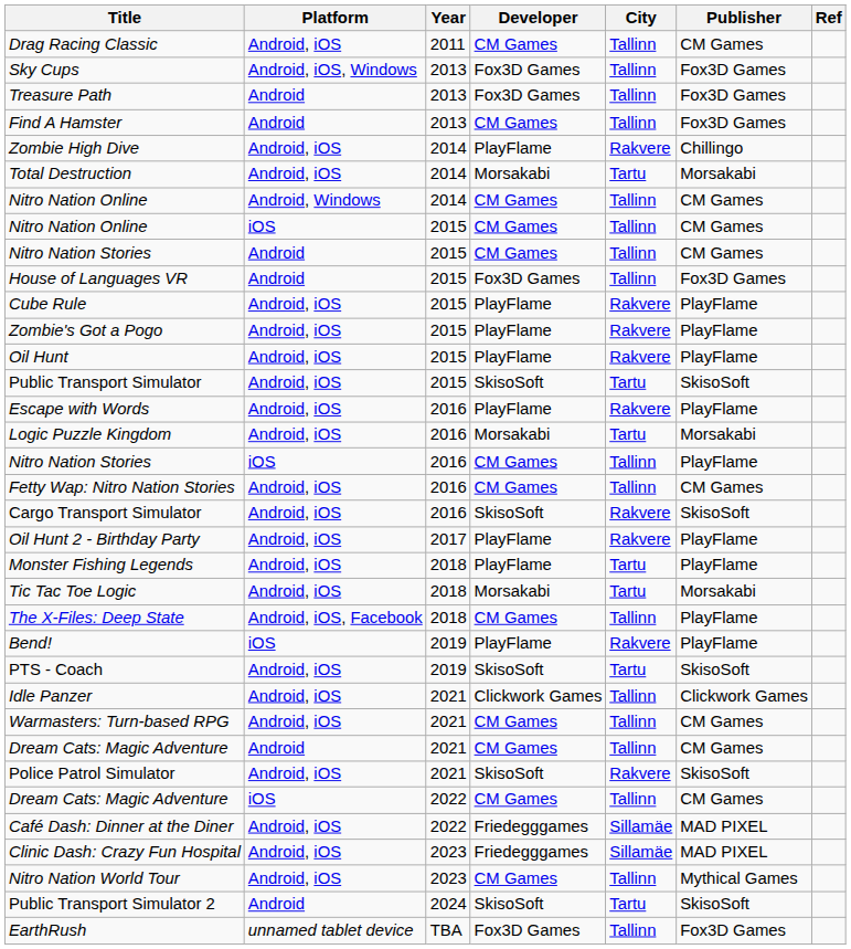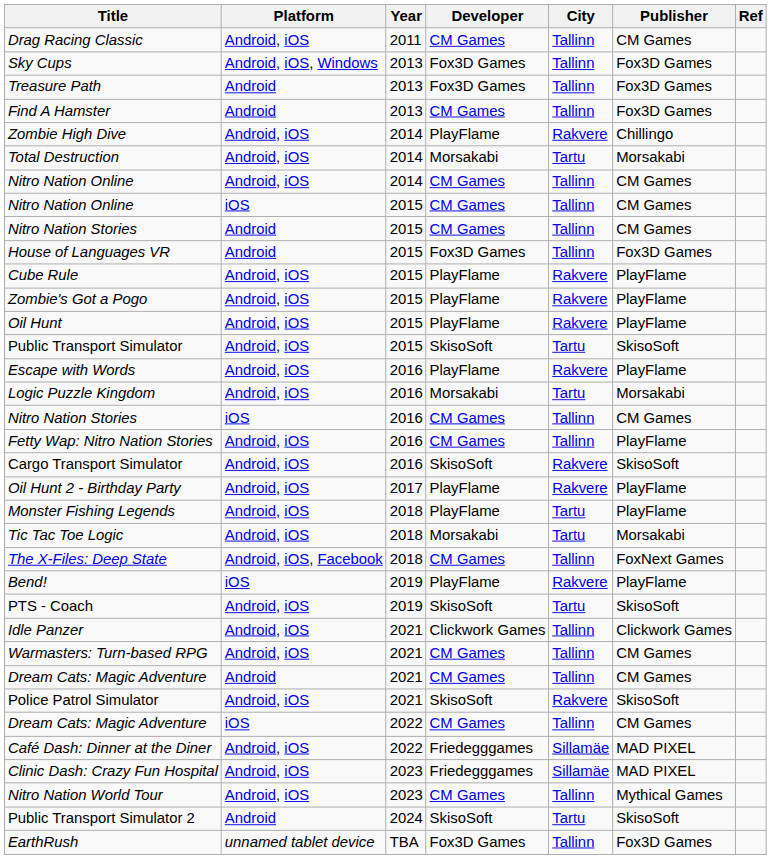 <table class="wikitable sortable">
 <tr>
 <th>Title</th>
 <th>Platform</th>
 <th>Year</th>
 <th>Developer</th>
 <th>City</th>
 <th>Publisher</th>
 <th>Ref</th>
 </tr>
 <tr>
 <td><em>Drag Racing Classic</em></td>
 <td><a href='#'>Android</a>, <a href='#'>iOS</a></td>
 <td>2011</td>
 <td><a href='#'>CM Games</a></td>
 <td><a href='#'>Tallinn</a></td>
 <td> CM Games</td>
 <td></td>
 </tr>
 <tr>
 <td><em>Sky Cups</em></td>
 <td><a href='#'>Android</a>, <a href='#'>iOS</a>, <a href='#'>Windows</a></td>
 <td>2013</td>
 <td>Fox3D Games</td>
 <td><a href='#'>Tallinn</a></td>
 <td> Fox3D Games</td>
 <td></td>
 </tr>
 <tr>
 <td><em>Treasure Path</em></td>
 <td><a href='#'>Android</a></td>
 <td>2013</td>
 <td>Fox3D Games</td>
 <td><a href='#'>Tallinn</a></td>
 <td> Fox3D Games</td>
 <td></td>
 </tr>
 <tr>
 <td><em>Find A Hamster</em></td>
 <td><a href='#'>Android</a></td>
 <td>2013</td>
 <td><a href='#'>CM Games</a></td>
 <td><a href='#'>Tallinn</a></td>
 <td> Fox3D Games</td>
 <td></td>
 </tr>
 <tr>
 <td><em>Zombie High Dive</em></td>
 <td><a href='#'>Android</a>, <a href='#'>iOS</a></td>
 <td>2014</td>
 <td>PlayFlame</td>
 <td><a href='#'>Rakvere</a></td>
 <td> Chillingo</td>
 <td></td>
 </tr>
 <tr>
 <td><em>Total Destruction</em></td>
 <td><a href='#'>Android</a>, <a href='#'>iOS</a></td>
 <td>2014</td>
 <td>Morsakabi</td>
 <td><a href='#'>Tartu</a></td>
 <td> Morsakabi</td>
 <td></td>
 </tr>
 <tr>
 <td><em>Nitro Nation Online</em></td>
-<td><a href='#'>Android</a>, <a href='#'>Windows</a></td>
+<td><a href='#'>Android</a>, <a href='#'>iOS</a></td>
 <td>2014</td>
 <td><a href='#'>CM Games</a></td>
 <td><a href='#'>Tallinn</a></td>
 <td> CM Games</td>
 <td></td>
 </tr>
 <tr>
 <td><em>Nitro Nation Online</em></td>
 <td><a href='#'>iOS</a></td>
 <td>2015</td>
 <td><a href='#'>CM Games</a></td>
 <td><a href='#'>Tallinn</a></td>
 <td> CM Games</td>
 <td></td>
 </tr>
 <tr>
 <td><em>Nitro Nation Stories</em></td>
 <td><a href='#'>Android</a></td>
 <td>2015</td>
 <td><a href='#'>CM Games</a></td>
 <td><a href='#'>Tallinn</a></td>
 <td> CM Games</td>
 <td></td>
 </tr>
 <tr>
 <td><em>House of Languages VR</em></td>
 <td><a href='#'>Android</a></td>
 <td>2015</td>
 <td>Fox3D Games</td>
 <td><a href='#'>Tallinn</a></td>
 <td> Fox3D Games</td>
 <td></td>
 </tr>
 <tr>
 <td><em>Cube Rule</em></td>
 <td><a href='#'>Android</a>, <a href='#'>iOS</a></td>
 <td>2015</td>
 <td>PlayFlame</td>
 <td><a href='#'>Rakvere</a></td>
 <td> PlayFlame</td>
 <td></td>
 </tr>
 <tr>
 <td><em>Zombie's Got a Pogo</em></td>
 <td><a href='#'>Android</a>, <a href='#'>iOS</a></td>
 <td>2015</td>
 <td>PlayFlame</td>
 <td><a href='#'>Rakvere</a></td>
 <td> PlayFlame</td>
 <td></td>
 </tr>
 <tr>
 <td><em>Oil Hunt</em></td>
 <td><a href='#'>Android</a>, <a href='#'>iOS</a></td>
 <td>2015</td>
 <td>PlayFlame</td>
 <td><a href='#'>Rakvere</a></td>
 <td> PlayFlame</td>
 <td></td>
 </tr>
 <tr>
 <td>Public Transport Simulator</td>
 <td><a href='#'>Android</a>, <a href='#'>iOS</a></td>
 <td>2015</td>
 <td>SkisoSoft</td>
 <td><a href='#'>Tartu</a></td>
 <td> SkisoSoft</td>
 <td></td>
 </tr>
 <tr>
 <td><em>Escape with Words</em></td>
 <td><a href='#'>Android</a>, <a href='#'>iOS</a></td>
 <td>2016</td>
 <td>PlayFlame</td>
 <td><a href='#'>Rakvere</a></td>
 <td> PlayFlame</td>
 <td></td>
 </tr>
 <tr>
 <td><em>Logic Puzzle Kingdom</em></td>
 <td><a href='#'>Android</a>, <a href='#'>iOS</a></td>
 <td>2016</td>
 <td>Morsakabi</td>
 <td><a href='#'>Tartu</a></td>
 <td> Morsakabi</td>
 <td></td>
 </tr>
 <tr>
 <td><em>Nitro Nation Stories</em></td>
 <td><a href='#'>iOS</a></td>
 <td>2016</td>
 <td><a href='#'>CM Games</a></td>
 <td><a href='#'>Tallinn</a></td>
-<td> PlayFlame</td>
+<td> CM Games</td>
 <td></td>
 </tr>
 <tr>
 <td><em>Fetty Wap: Nitro Nation Stories</em></td>
 <td><a href='#'>Android</a>, <a href='#'>iOS</a></td>
 <td>2016</td>
 <td><a href='#'>CM Games</a></td>
 <td><a href='#'>Tallinn</a></td>
-<td> CM Games</td>
+<td> PlayFlame</td>
 <td></td>
 </tr>
 <tr>
 <td>Cargo Transport Simulator</td>
 <td><a href='#'>Android</a>, <a href='#'>iOS</a></td>
 <td>2016</td>
 <td>SkisoSoft</td>
 <td><a href='#'>Rakvere</a></td>
 <td> SkisoSoft</td>
 <td></td>
 </tr>
 <tr>
 <td><em>Oil Hunt 2 - Birthday Party</em></td>
 <td><a href='#'>Android</a>, <a href='#'>iOS</a></td>
 <td>2017</td>
 <td>PlayFlame</td>
 <td><a href='#'>Rakvere</a></td>
 <td> PlayFlame</td>
 <td></td>
 </tr>
 <tr>
 <td><em>Monster Fishing Legends</em></td>
 <td><a href='#'>Android</a>, <a href='#'>iOS</a></td>
 <td>2018</td>
 <td>PlayFlame</td>
 <td><a href='#'>Tartu</a></td>
 <td> PlayFlame</td>
 <td></td>
 </tr>
 <tr>
 <td><em>Tic Tac Toe Logic</em></td>
 <td><a href='#'>Android</a>, <a href='#'>iOS</a></td>
 <td>2018</td>
 <td>Morsakabi</td>
 <td><a href='#'>Tartu</a></td>
 <td> Morsakabi</td>
 <td></td>
 </tr>
 <tr>
 <td><em><a href='#'>The X-Files: Deep State</a></em></td>
 <td><a href='#'>Android</a>, <a href='#'>iOS</a>, <a href='#'>Facebook</a></td>
 <td>2018</td>
 <td><a href='#'>CM Games</a></td>
 <td><a href='#'>Tallinn</a></td>
-<td> PlayFlame</td>
+<td> FoxNext Games</td>
 <td></td>
 </tr>
 <tr>
 <td><em>Bend!</em></td>
 <td><a href='#'>iOS</a></td>
 <td>2019</td>
 <td>PlayFlame</td>
 <td><a href='#'>Rakvere</a></td>
 <td> PlayFlame</td>
 <td></td>
 </tr>
 <tr>
 <td>PTS - Coach</td>
 <td><a href='#'>Android</a>, <a href='#'>iOS</a></td>
 <td>2019</td>
 <td>SkisoSoft</td>
 <td><a href='#'>Tartu</a></td>
 <td> SkisoSoft</td>
 <td></td>
 </tr>
 <tr>
 <td><em>Idle Panzer</em></td>
 <td><a href='#'>Android</a>, <a href='#'>iOS</a></td>
 <td>2021</td>
 <td>Clickwork Games</td>
 <td><a href='#'>Tallinn</a></td>
 <td> Clickwork Games</td>
 <td></td>
 </tr>
 <tr>
 <td><em>Warmasters: Turn-based RPG</em></td>
 <td><a href='#'>Android</a>, <a href='#'>iOS</a></td>
 <td>2021</td>
 <td><a href='#'>CM Games</a></td>
 <td><a href='#'>Tallinn</a></td>
 <td> CM Games</td>
 <td></td>
 </tr>
 <tr>
 <td><em>Dream Cats: Magic Adventure</em></td>
 <td><a href='#'>Android</a></td>
 <td>2021</td>
 <td><a href='#'>CM Games</a></td>
 <td><a href='#'>Tallinn</a></td>
 <td> CM Games</td>
 <td></td>
 </tr>
 <tr>
 <td>Police Patrol Simulator</td>
 <td><a href='#'>Android</a>, <a href='#'>iOS</a></td>
 <td>2021</td>
 <td>SkisoSoft</td>
 <td><a href='#'>Rakvere</a></td>
 <td> SkisoSoft</td>
 <td></td>
 </tr>
 <tr>
 <td><em>Dream Cats: Magic Adventure</em></td>
 <td><a href='#'>iOS</a></td>
 <td>2022</td>
 <td><a href='#'>CM Games</a></td>
 <td><a href='#'>Tallinn</a></td>
 <td> CM Games</td>
 <td></td>
 </tr>
 <tr>
 <td><em>Café Dash: Dinner at the Diner</em></td>
 <td><a href='#'>Android</a>, <a href='#'>iOS</a></td>
 <td>2022</td>
 <td>Friedegggames</td>
 <td><a href='#'>Sillamäe</a></td>
 <td> MAD PIXEL</td>
 <td></td>
 </tr>
 <tr>
 <td><em>Clinic Dash: Crazy Fun Hospital</em></td>
 <td><a href='#'>Android</a>, <a href='#'>iOS</a></td>
 <td>2023</td>
 <td>Friedegggames</td>
 <td><a href='#'>Sillamäe</a></td>
 <td> MAD PIXEL</td>
 <td></td>
 </tr>
 <tr>
 <td><em>Nitro Nation World Tour</em></td>
 <td><a href='#'>Android</a>, <a href='#'>iOS</a></td>
 <td>2023</td>
 <td><a href='#'>CM Games</a></td>
 <td><a href='#'>Tallinn</a></td>
 <td> Mythical Games</td>
 <td></td>
 </tr>
 <tr>
 <td>Public Transport Simulator 2</td>
 <td><a href='#'>Android</a></td>
 <td>2024</td>
 <td>SkisoSoft</td>
 <td><a href='#'>Tartu</a></td>
 <td> SkisoSoft</td>
 <td></td>
 </tr>
 <tr>
 <td><em>EarthRush</em></td>
 <td><em>unnamed tablet device</em></td>
 <td>TBA</td>
 <td>Fox3D Games</td>
 <td><a href='#'>Tallinn</a></td>
 <td> Fox3D Games</td>
 <td></td>
 </tr>
 </table>
